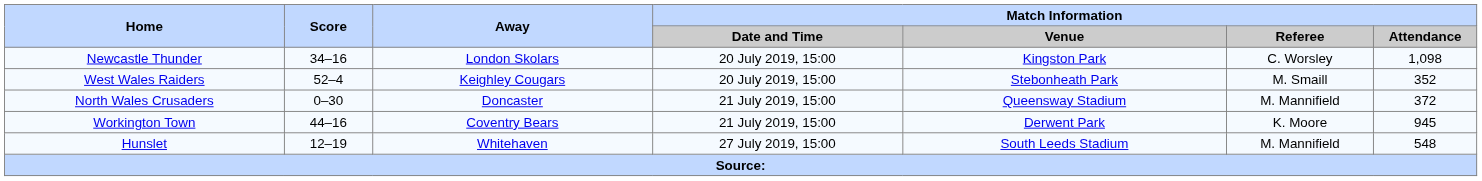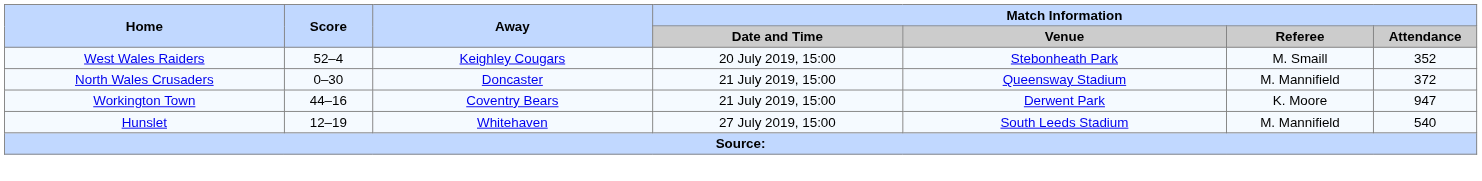 <table border=1 style="border-collapse:collapse; font-size:90%; text-align:center;" cellpadding=3 cellspacing=0 width=100%>
 <tr bgcolor=#C1D8FF>
 <th rowspan=2 width=19%>Home</th>
 <th rowspan=2 width=6%>Score</th>
 <th rowspan=2 width=19%>Away</th>
 <th colspan=4>Match Information</th>
 </tr>
 <tr bgcolor=#CCCCCC>
 <th width=17%>Date and Time</th>
 <th width=22%>Venue</th>
 <th width=10%>Referee</th>
 <th width=7%>Attendance</th>
-</tr>
-<tr bgcolor=#F5FAFF>
-<td> <a href='#'>Newcastle Thunder</a></td>
-<td>34–16</td>
-<td> <a href='#'>London Skolars</a></td>
-<td>20 July 2019, 15:00</td>
-<td><a href='#'>Kingston Park</a></td>
-<td>C. Worsley</td>
-<td>1,098</td>
 </tr>
 <tr bgcolor=#F5FAFF>
 <td> <a href='#'>West Wales Raiders</a></td>
 <td>52–4</td>
 <td> <a href='#'>Keighley Cougars</a></td>
 <td>20 July 2019, 15:00</td>
 <td><a href='#'>Stebonheath Park</a></td>
 <td>M. Smaill</td>
 <td>352</td>
 </tr>
 <tr bgcolor=#F5FAFF>
 <td> <a href='#'>North Wales Crusaders</a></td>
 <td>0–30</td>
 <td> <a href='#'>Doncaster</a></td>
 <td>21 July 2019, 15:00</td>
 <td><a href='#'>Queensway Stadium</a></td>
 <td>M. Mannifield</td>
 <td>372</td>
 </tr>
 <tr bgcolor=#F5FAFF>
 <td> <a href='#'>Workington Town</a></td>
 <td>44–16</td>
 <td> <a href='#'>Coventry Bears</a></td>
 <td>21 July 2019, 15:00</td>
 <td><a href='#'>Derwent Park</a></td>
 <td>K. Moore</td>
-<td>945</td>
+<td>947</td>
 </tr>
 <tr bgcolor=#F5FAFF>
 <td> <a href='#'>Hunslet</a></td>
 <td>12–19</td>
 <td> <a href='#'>Whitehaven</a></td>
 <td>27 July 2019, 15:00</td>
 <td><a href='#'>South Leeds Stadium</a></td>
 <td>M. Mannifield</td>
-<td>548</td>
+<td>540</td>
 </tr>
 <tr bgcolor="#c1d8ff">
 <th colspan="7">Source:</th>
 </tr>
 </table>
